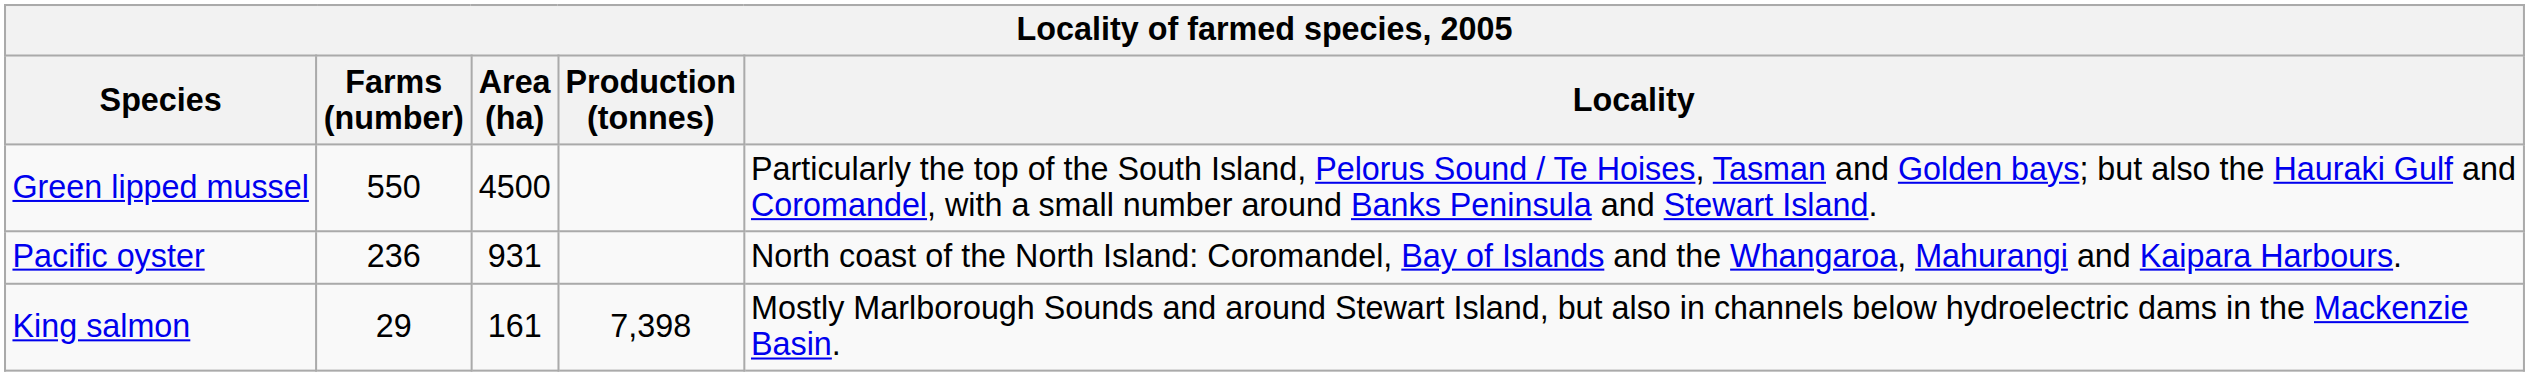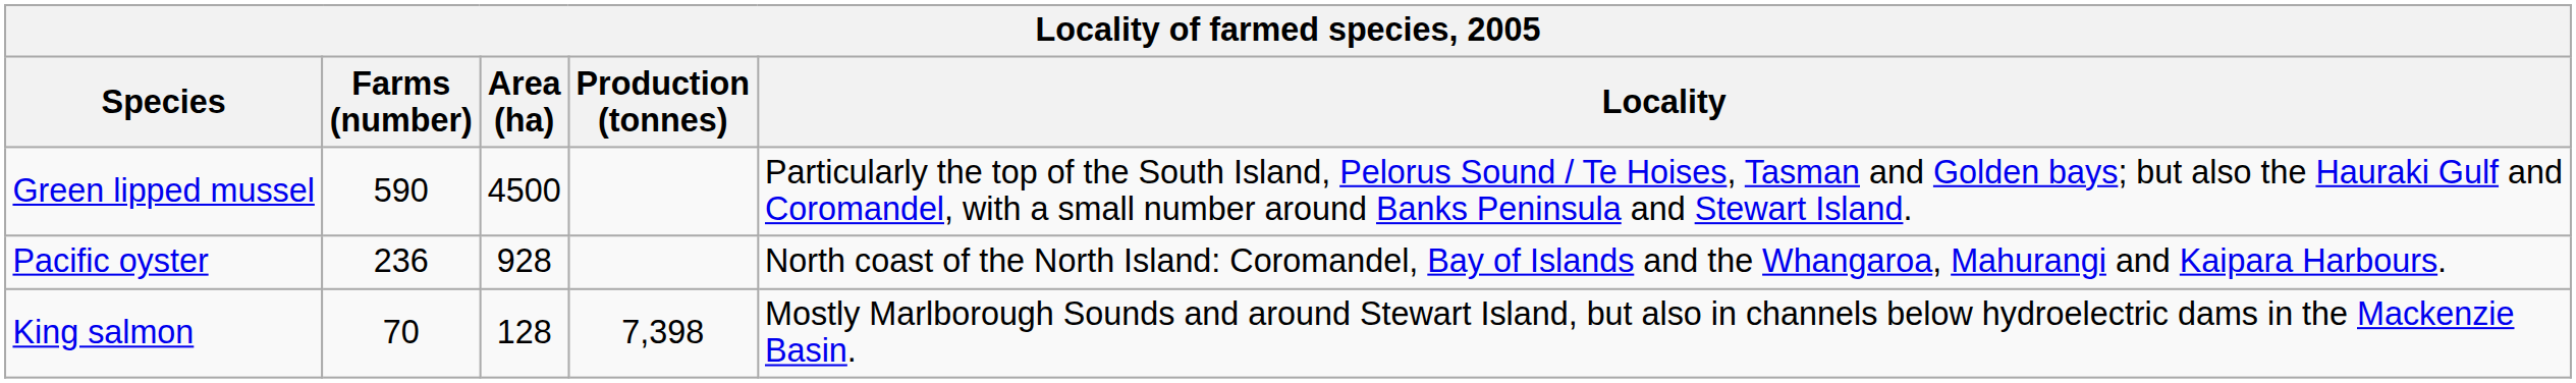 <table class="wikitable" border="1">
 <tr>
 <th colspan="5">Locality of farmed species, 2005</th>
 </tr>
 <tr>
 <th>Species</th>
 <th>Farms<br>(number)</th>
 <th>Area<br>(ha)</th>
 <th>Production<br>(tonnes)</th>
 <th>Locality</th>
 </tr>
 <tr>
 <td><a href='#'>Green lipped mussel</a></td>
-<td align="center">550</td>
+<td align="center">590</td>
 <td align="center">4500</td>
 <td align="center"></td>
 <td>Particularly the top of the South Island, <a href='#'>Pelorus Sound / Te Hoises</a>, <a href='#'>Tasman</a> and <a href='#'>Golden bays</a>; but also the <a href='#'>Hauraki Gulf</a> and <a href='#'>Coromandel</a>, with a small number around <a href='#'>Banks Peninsula</a> and <a href='#'>Stewart Island</a>.</td>
 </tr>
 <tr>
 <td><a href='#'>Pacific oyster</a></td>
 <td align="center">236</td>
-<td align="center">931</td>
+<td align="center">928</td>
 <td align="center"></td>
 <td>North coast of the North Island: Coromandel, <a href='#'>Bay of Islands</a> and the <a href='#'>Whangaroa</a>, <a href='#'>Mahurangi</a> and <a href='#'>Kaipara Harbours</a>.</td>
 </tr>
 <tr>
 <td><a href='#'>King salmon</a></td>
-<td align="center">29</td>
-<td align="center">161</td>
+<td align="center">70</td>
+<td align="center">128</td>
 <td align="center">7,398</td>
 <td>Mostly Marlborough Sounds and around Stewart Island, but also in channels below hydroelectric dams in the <a href='#'>Mackenzie Basin</a>.</td>
 </tr>
 </table>
